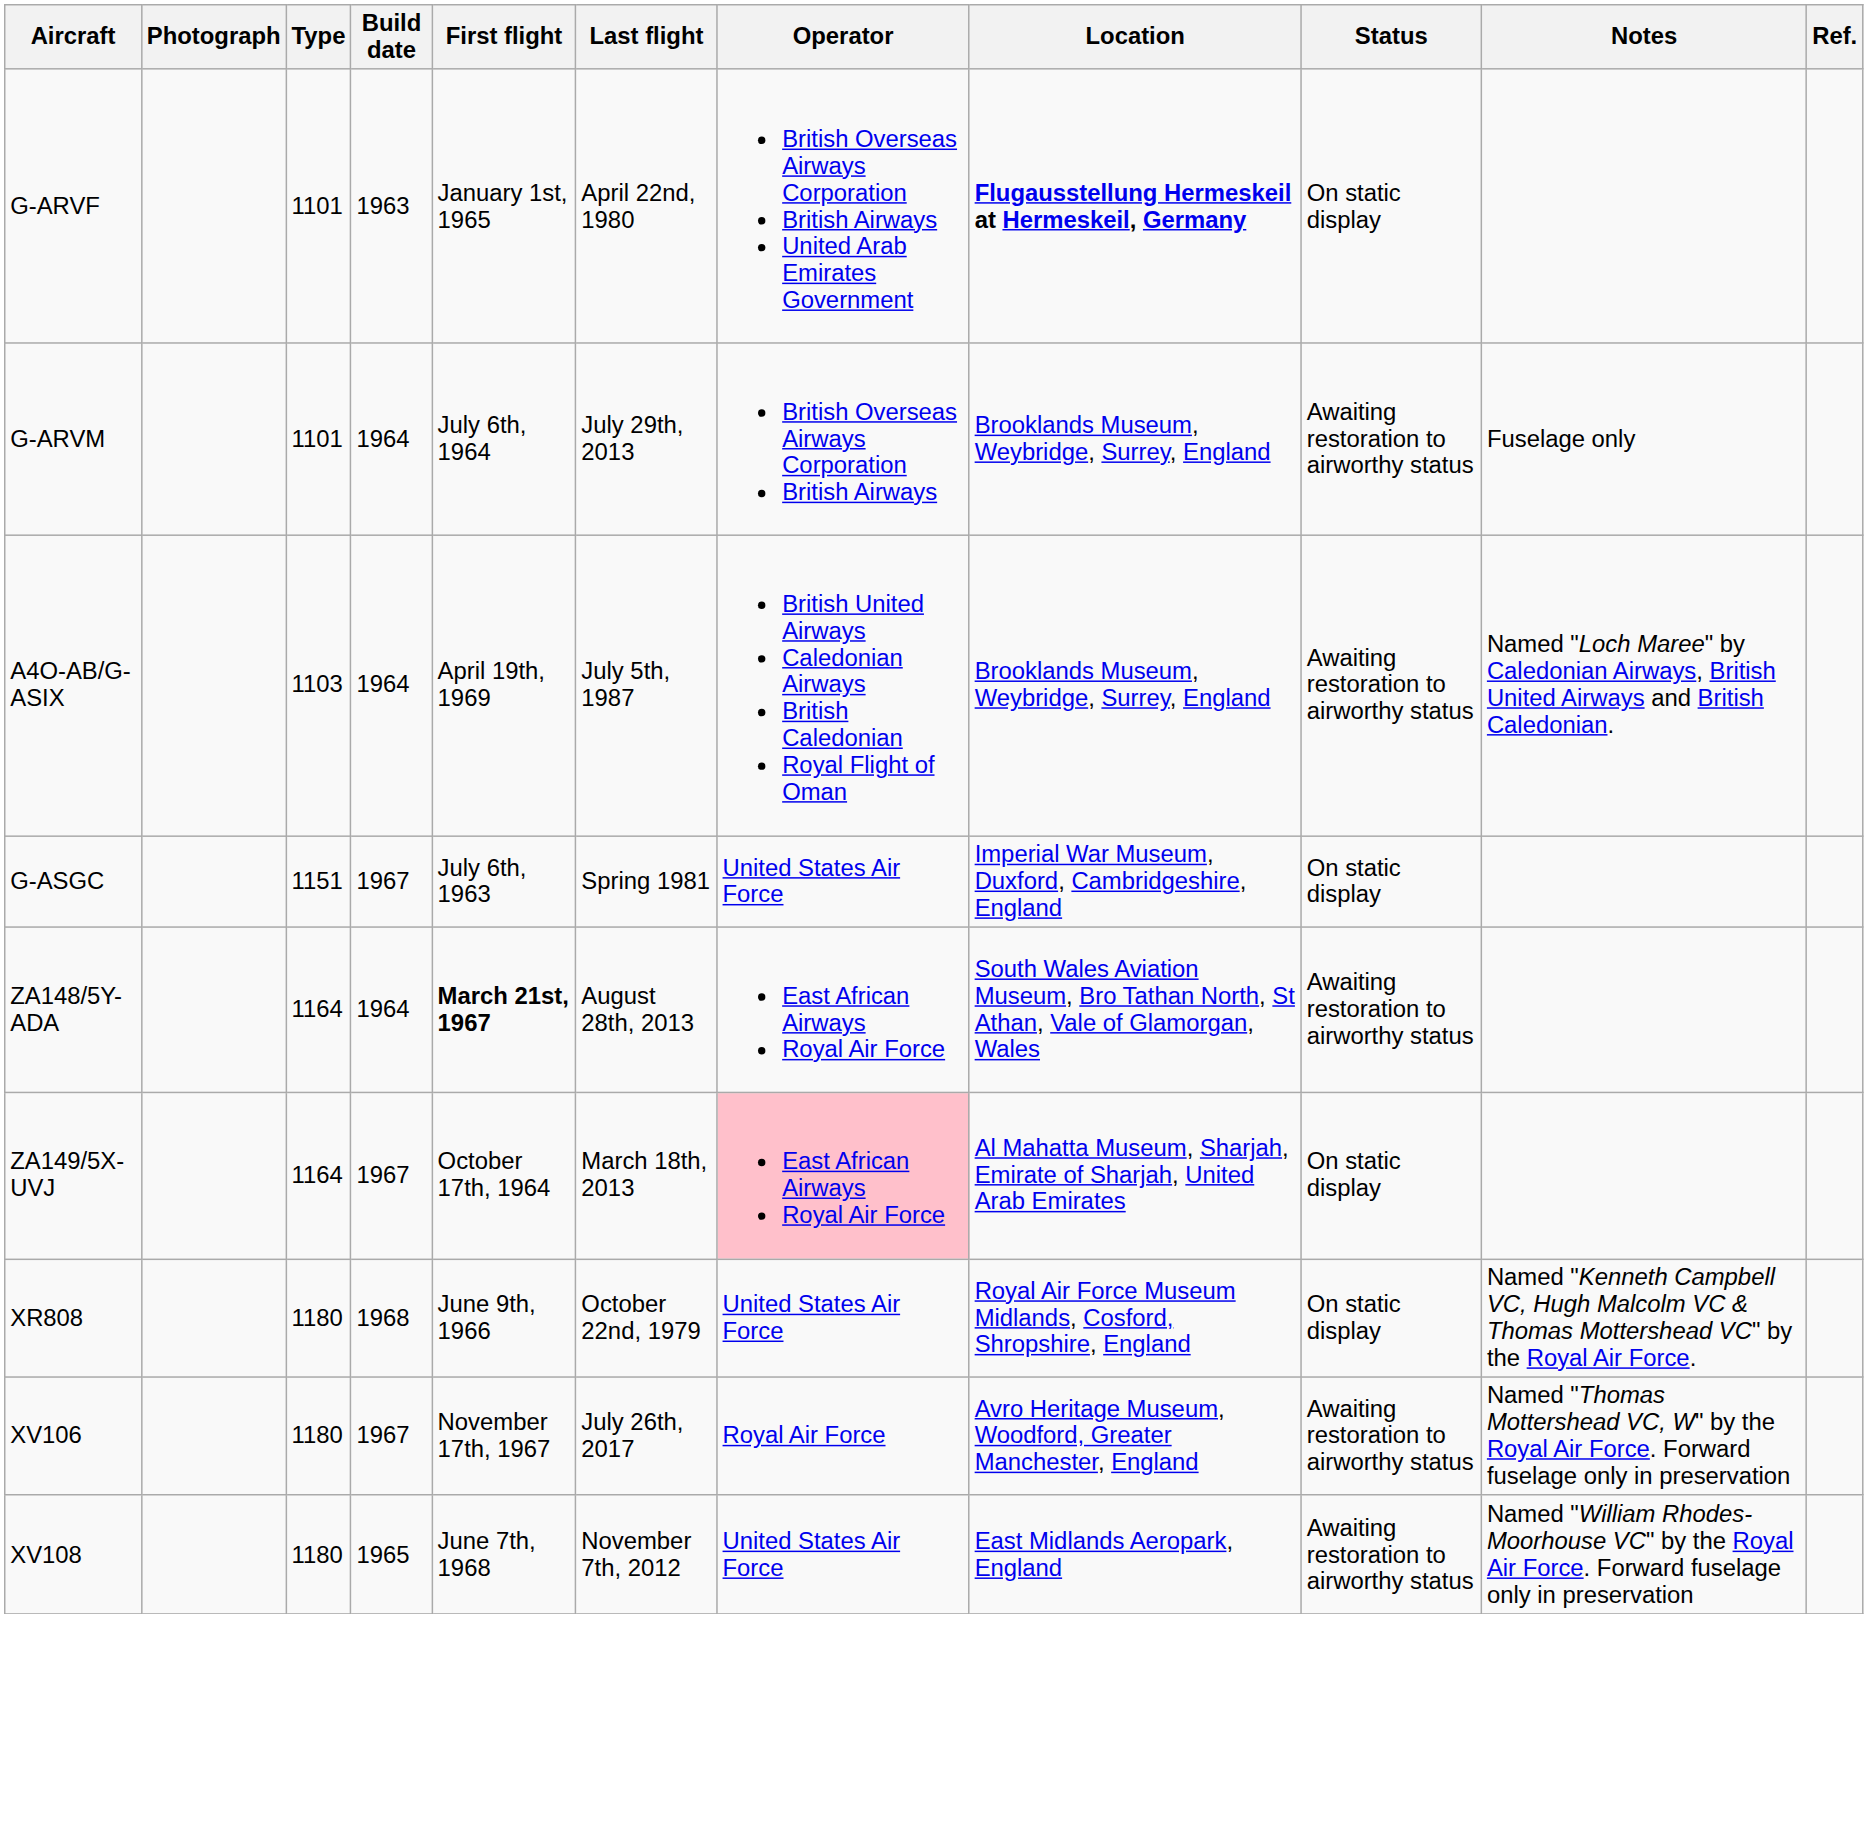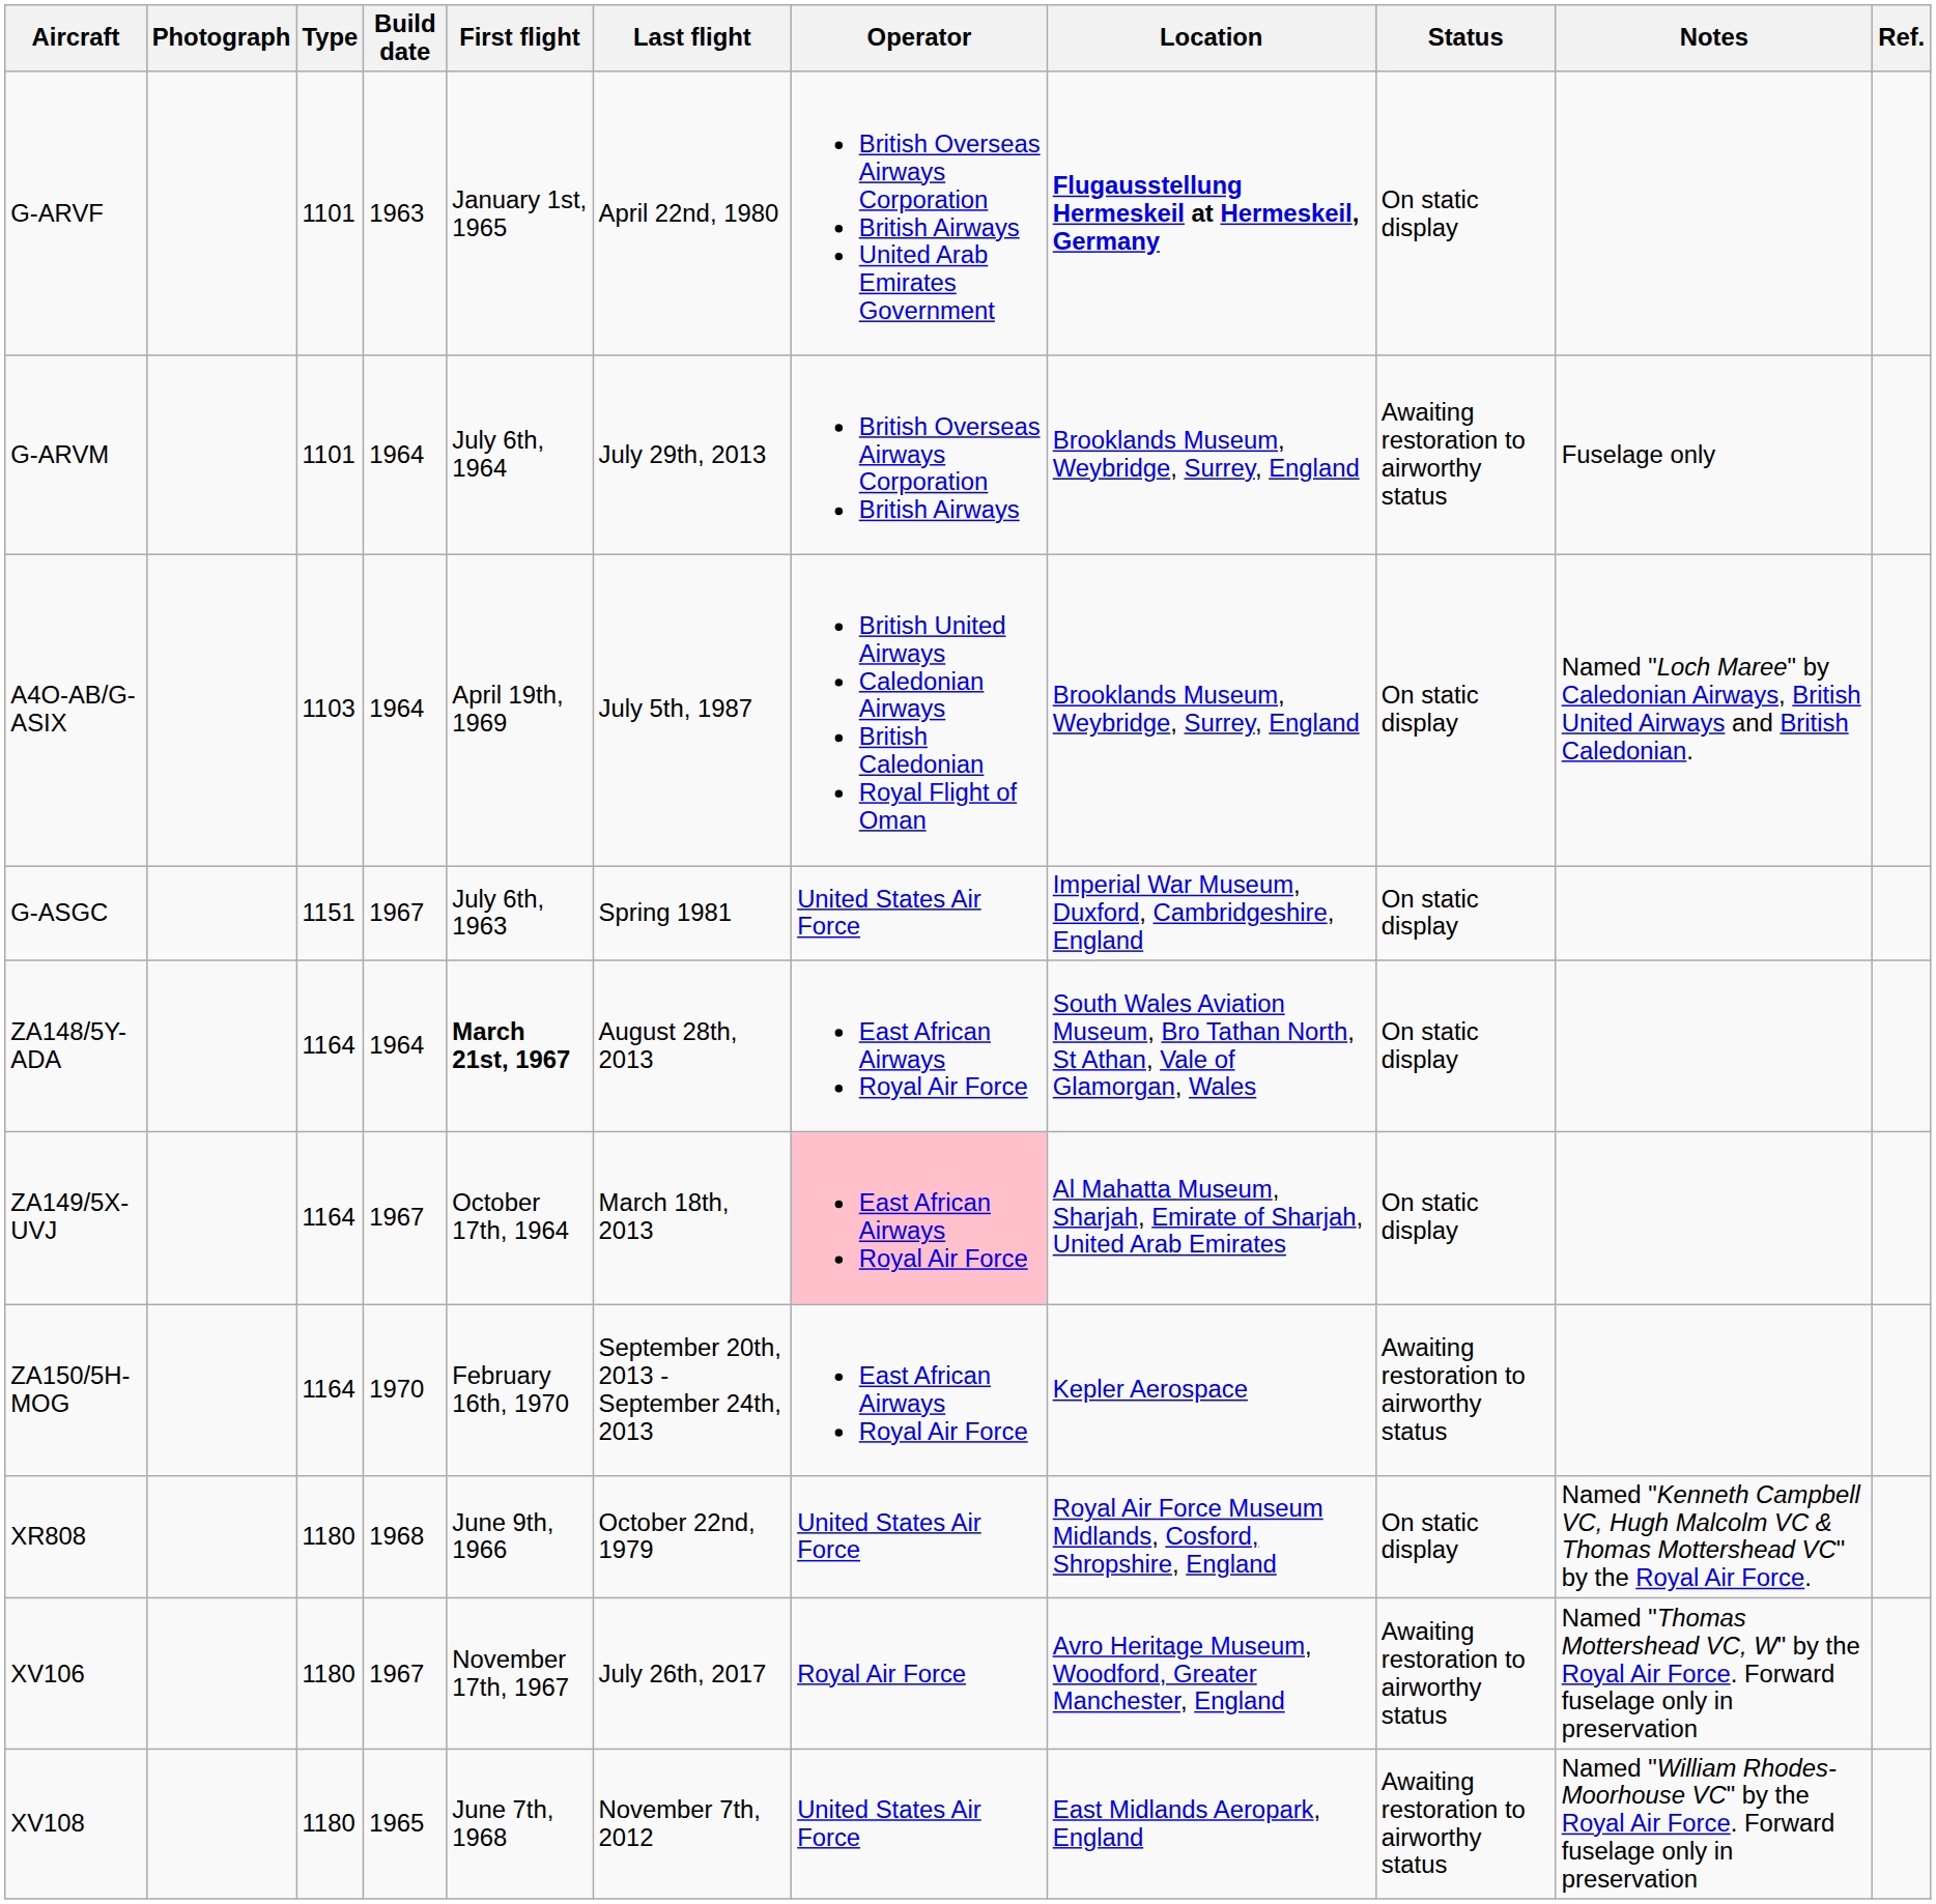 <table class="wikitable">
 <tr>
 <th>Aircraft</th>
 <th>Photograph</th>
 <th>Type</th>
 <th>Build date</th>
 <th>First flight</th>
 <th>Last flight</th>
 <th>Operator</th>
 <th>Location</th>
 <th>Status</th>
 <th>Notes</th>
 <th>Ref.</th>
 </tr>
 <tr>
 <td>G-ARVF</td>
 <td></td>
 <td>1101</td>
 <td>1963</td>
 <td>January 1st, 1965</td>
 <td>April 22nd, 1980</td>
 <td><br><ul><li><a href='#'>British Overseas Airways Corporation</a></li><li><a href='#'>British Airways</a></li><li><a href='#'>United Arab Emirates Government</a></li></ul></td>
 <td><strong><a href='#'>Flugausstellung Hermeskeil</a> at <a href='#'>Hermeskeil</a>, <a href='#'>Germany</a></strong></td>
 <td>On static display</td>
 <td></td>
 <td></td>
 </tr>
 <tr>
 <td>G-ARVM</td>
 <td></td>
 <td>1101</td>
 <td>1964</td>
 <td>July 6th, 1964</td>
 <td>July 29th, 2013</td>
 <td><br><ul><li><a href='#'>British Overseas Airways Corporation</a></li><li><a href='#'>British Airways</a></li></ul></td>
 <td><a href='#'>Brooklands Museum</a>, <a href='#'>Weybridge</a>, <a href='#'>Surrey</a>, <a href='#'>England</a></td>
 <td>Awaiting restoration to airworthy status</td>
 <td>Fuselage only</td>
 <td></td>
 </tr>
 <tr>
 <td>A4O-AB/G-ASIX</td>
 <td></td>
 <td>1103</td>
 <td>1964</td>
 <td>April 19th, 1969</td>
 <td>July 5th, 1987</td>
 <td><br><ul><li><a href='#'>British United Airways</a></li><li><a href='#'>Caledonian Airways</a></li><li><a href='#'>British Caledonian</a></li><li><a href='#'>Royal Flight of Oman</a></li></ul></td>
 <td><a href='#'>Brooklands Museum</a>, <a href='#'>Weybridge</a>, <a href='#'>Surrey</a>, <a href='#'>England</a></td>
-<td>Awaiting restoration to airworthy status</td>
+<td>On static display</td>
 <td>Named "<em>Loch Maree</em>" by <a href='#'>Caledonian Airways</a>, <a href='#'>British United Airways</a> and <a href='#'>British Caledonian</a>.</td>
 <td></td>
 </tr>
 <tr>
 <td>G-ASGC</td>
 <td></td>
 <td>1151</td>
 <td>1967</td>
 <td>July 6th, 1963</td>
 <td>Spring 1981</td>
 <td><a href='#'>United States Air Force</a></td>
 <td><a href='#'>Imperial War Museum</a>,  <a href='#'>Duxford</a>, <a href='#'>Cambridgeshire</a>, <a href='#'>England</a></td>
 <td>On static display</td>
 <td></td>
 <td></td>
 </tr>
 <tr>
 <td>ZA148/5Y-ADA</td>
 <td></td>
 <td>1164</td>
 <td>1964</td>
 <td><strong>March 21st, 1967</strong></td>
 <td>August 28th, 2013</td>
 <td><br><ul><li><a href='#'>East African Airways</a></li><li><a href='#'>Royal Air Force</a></li></ul></td>
 <td><a href='#'>South Wales Aviation Museum</a>, <a href='#'>Bro Tathan North</a>, <a href='#'>St Athan</a>, <a href='#'>Vale of Glamorgan</a>, <a href='#'>Wales</a></td>
-<td>Awaiting restoration to airworthy status</td>
+<td>On static display</td>
 <td></td>
 <td></td>
 </tr>
 <tr>
 <td>ZA149/5X-UVJ</td>
 <td></td>
 <td>1164</td>
 <td>1967</td>
 <td>October 17th, 1964</td>
 <td>March 18th, 2013</td>
 <td style="background: pink;"><br><ul><li><a href='#'>East African Airways</a></li><li><a href='#'>Royal Air Force</a></li></ul></td>
 <td><a href='#'>Al Mahatta Museum</a>, <a href='#'>Sharjah</a>, <a href='#'>Emirate of Sharjah</a>, <a href='#'>United Arab Emirates</a></td>
 <td>On static display</td>
+<td></td>
+<td></td>
+</tr>
+<tr>
+<td>ZA150/5H-MOG</td>
+<td></td>
+<td>1164</td>
+<td>1970</td>
+<td>February 16th, 1970</td>
+<td>September  20th, 2013 - September  24th, 2013</td>
+<td><br><ul><li><a href='#'>East African Airways</a></li><li><a href='#'>Royal Air Force</a></li></ul></td>
+<td><a href='#'>Kepler Aerospace</a></td>
+<td>Awaiting restoration to airworthy status</td>
 <td></td>
 <td></td>
 </tr>
 <tr>
 <td>XR808</td>
 <td></td>
 <td>1180</td>
 <td>1968</td>
 <td>June 9th, 1966</td>
 <td>October 22nd, 1979</td>
 <td><a href='#'>United States Air Force</a></td>
 <td><a href='#'>Royal Air Force Museum Midlands</a>, <a href='#'>Cosford, Shropshire</a>, <a href='#'>England</a></td>
 <td>On static display</td>
 <td>Named "<em>Kenneth Campbell VC, Hugh Malcolm VC & Thomas Mottershead VC</em>" by the <a href='#'>Royal Air Force</a>.</td>
 <td></td>
 </tr>
 <tr>
 <td>XV106</td>
 <td></td>
 <td>1180</td>
 <td>1967</td>
 <td>November 17th, 1967</td>
 <td>July 26th, 2017</td>
 <td><a href='#'>Royal Air Force</a></td>
 <td><a href='#'>Avro Heritage Museum</a>, <a href='#'>Woodford, Greater Manchester</a>, <a href='#'>England</a></td>
 <td>Awaiting restoration to airworthy status</td>
 <td>Named "<em>Thomas Mottershead VC, W</em>" by the <a href='#'>Royal Air Force</a>. Forward fuselage only in preservation</td>
 <td></td>
 </tr>
 <tr>
 <td>XV108</td>
 <td></td>
 <td>1180</td>
 <td>1965</td>
 <td>June 7th, 1968</td>
 <td>November 7th, 2012</td>
 <td><a href='#'>United States Air Force</a></td>
 <td><a href='#'>East Midlands Aeropark</a>, <a href='#'>England</a></td>
 <td>Awaiting restoration to airworthy status</td>
 <td>Named "<em>William Rhodes-Moorhouse VC</em>" by the <a href='#'>Royal Air Force</a>. Forward fuselage only in preservation</td>
 <td></td>
 </tr>
 </table>
